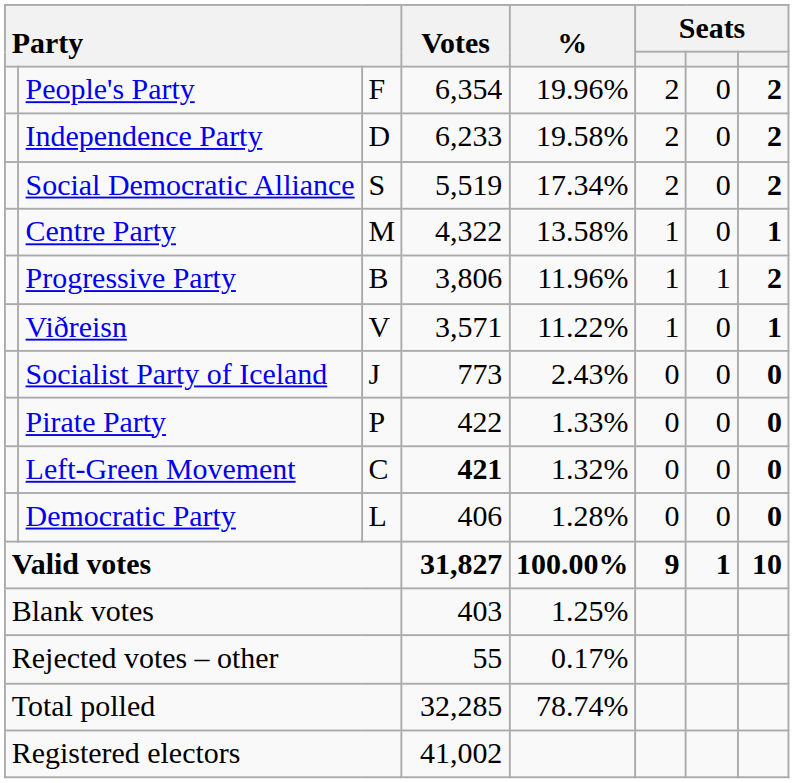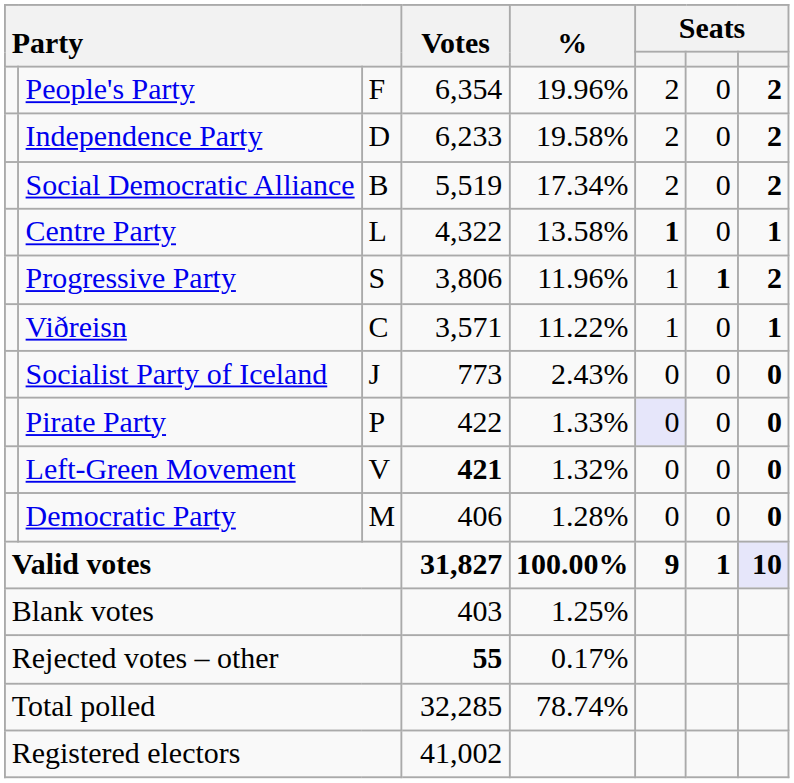 <table class="wikitable" border="1" style="text-align:right;">
 <tr>
 <th style="text-align:left;" valign=bottom rowspan=2 colspan=3>Party</th>
 <th align=center valign=bottom rowspan=2 width="50">Votes</th>
 <th align=center valign=bottom rowspan=2 width="50">%</th>
 <th colspan=3>Seats</th>
 </tr>
 <tr>
 <th align=center valign=bottom width="20"><small></small></th>
 <th align=center valign=bottom width="20"><small><a href='#'></a></small></th>
 <th align=center valign=bottom width="20"><small></small></th>
 </tr>
 <tr>
 <td></td>
 <td align=left><a href='#'>People's Party</a></td>
 <td align=left>F</td>
 <td>6,354</td>
 <td>19.96%</td>
 <td>2</td>
 <td>0</td>
 <td><strong>2</strong></td>
 </tr>
 <tr>
 <td></td>
 <td align=left><a href='#'>Independence Party</a></td>
 <td align=left>D</td>
 <td>6,233</td>
 <td>19.58%</td>
 <td>2</td>
 <td>0</td>
 <td><strong>2</strong></td>
 </tr>
 <tr>
 <td></td>
 <td align=left><a href='#'>Social Democratic Alliance</a></td>
-<td align=left>S</td>
+<td align=left>B</td>
 <td>5,519</td>
 <td>17.34%</td>
 <td>2</td>
 <td>0</td>
 <td><strong>2</strong></td>
 </tr>
 <tr>
 <td></td>
 <td align=left><a href='#'>Centre Party</a></td>
-<td align=left>M</td>
+<td align=left>L</td>
 <td>4,322</td>
 <td>13.58%</td>
-<td>1</td>
+<td><strong>1</strong></td>
 <td>0</td>
 <td><strong>1</strong></td>
 </tr>
 <tr>
 <td></td>
 <td align=left><a href='#'>Progressive Party</a></td>
-<td align=left>B</td>
+<td align=left>S</td>
 <td>3,806</td>
 <td>11.96%</td>
 <td>1</td>
-<td>1</td>
+<td><strong>1</strong></td>
 <td><strong>2</strong></td>
 </tr>
 <tr>
 <td></td>
 <td align=left><a href='#'>Viðreisn</a></td>
-<td align=left>V</td>
+<td align=left>C</td>
 <td>3,571</td>
 <td>11.22%</td>
 <td>1</td>
 <td>0</td>
 <td><strong>1</strong></td>
 </tr>
 <tr>
 <td></td>
 <td align=left><a href='#'>Socialist Party of Iceland</a></td>
 <td align=left>J</td>
 <td>773</td>
 <td>2.43%</td>
 <td>0</td>
 <td>0</td>
 <td><strong>0</strong></td>
 </tr>
 <tr>
 <td></td>
 <td align=left><a href='#'>Pirate Party</a></td>
 <td align=left>P</td>
 <td>422</td>
 <td>1.33%</td>
-<td>0</td>
+<td style="background: lavender;">0</td>
 <td>0</td>
 <td><strong>0</strong></td>
 </tr>
 <tr>
 <td></td>
 <td align=left><a href='#'>Left-Green Movement</a></td>
-<td align=left>C</td>
+<td align=left>V</td>
 <td><strong>421</strong></td>
 <td>1.32%</td>
 <td>0</td>
 <td>0</td>
 <td><strong>0</strong></td>
 </tr>
 <tr>
 <td></td>
 <td align=left><a href='#'>Democratic Party</a></td>
-<td align=left>L</td>
+<td align=left>M</td>
 <td>406</td>
 <td>1.28%</td>
 <td>0</td>
 <td>0</td>
 <td><strong>0</strong></td>
 </tr>
 <tr style="font-weight:bold">
 <td align=left colspan=3>Valid votes</td>
 <td>31,827</td>
 <td>100.00%</td>
 <td>9</td>
 <td>1</td>
-<td>10</td>
+<td style="background: lavender;">10</td>
 </tr>
 <tr>
 <td align=left colspan=3>Blank votes</td>
 <td>403</td>
 <td>1.25%</td>
 <td></td>
 <td></td>
 <td></td>
 </tr>
 <tr>
 <td align=left colspan=3>Rejected votes – other</td>
-<td>55</td>
+<td><strong>55</strong></td>
 <td>0.17%</td>
 <td></td>
 <td></td>
 <td></td>
 </tr>
 <tr>
 <td align=left colspan=3>Total polled</td>
 <td>32,285</td>
 <td>78.74%</td>
 <td></td>
 <td></td>
 <td></td>
 </tr>
 <tr>
 <td align=left colspan=3>Registered electors</td>
 <td>41,002</td>
 <td></td>
 <td></td>
 <td></td>
 <td></td>
 </tr>
 </table>
